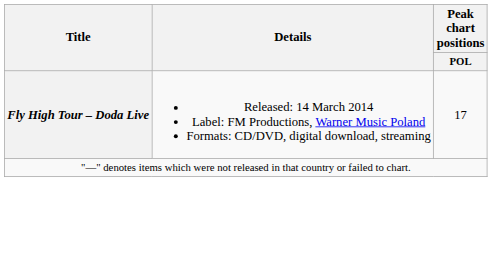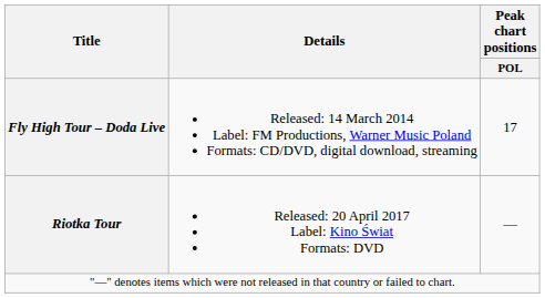 <table class="wikitable plainrowheaders" style="text-align:center;">
 <tr>
 <th scope="col" rowspan="2">Title</th>
 <th scope="col" rowspan="2">Details</th>
 <th>Peak chart positions</th>
 </tr>
 <tr>
 <th scope="col" style="width:3em;font-size:85%;">POL<br></th>
 </tr>
 <tr>
 <th scope="row"><em>Fly High Tour – Doda Live</em></th>
 <td><br><ul><li>Released: 14 March 2014</li><li>Label: FM Productions, <a href='#'>Warner Music Poland</a></li><li>Formats: CD/DVD, digital download, streaming</li></ul></td>
 <td>17</td>
 </tr>
 <tr>
+<th scope="row"><em>Riotka Tour</em></th>
+<td><br><ul><li>Released: 20 April 2017</li><li>Label: <a href='#'>Kino Świat</a></li><li>Formats: DVD</li></ul></td>
+<td>—</td>
+</tr>
+<tr>
 <td colspan="3" style="font-size:85%">"—" denotes items which were not released in that country or failed to chart.</td>
 </tr>
 </table>
